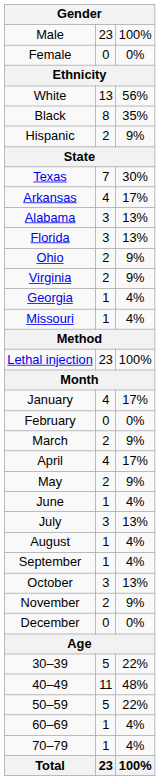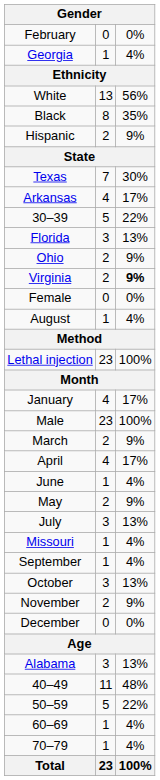 <table class="wikitable" style="text-align:center;">
 <tr>
 <th colspan="3">Gender</th>
 </tr>
 <tr>
-<td>Male</td>
-<td>23</td>
-<td>100%</td>
+<td>February</td>
+<td>0</td>
+<td>0%</td>
 </tr>
 <tr>
-<td>Female</td>
-<td>0</td>
-<td>0%</td>
+<td><a href='#'>Georgia</a></td>
+<td>1</td>
+<td>4%</td>
 </tr>
 <tr>
 <th colspan="3">Ethnicity</th>
 </tr>
 <tr>
 <td>White</td>
 <td>13</td>
 <td>56%</td>
 </tr>
 <tr>
 <td>Black</td>
 <td>8</td>
 <td>35%</td>
 </tr>
 <tr>
 <td>Hispanic</td>
 <td>2</td>
 <td>9%</td>
 </tr>
 <tr>
 <th colspan="3">State</th>
 </tr>
 <tr>
 <td><a href='#'>Texas</a></td>
 <td>7</td>
 <td>30%</td>
 </tr>
 <tr>
 <td><a href='#'>Arkansas</a></td>
 <td>4</td>
 <td>17%</td>
 </tr>
 <tr>
-<td><a href='#'>Alabama</a></td>
-<td>3</td>
-<td>13%</td>
+<td>30–39</td>
+<td>5</td>
+<td>22%</td>
 </tr>
 <tr>
 <td><a href='#'>Florida</a></td>
 <td>3</td>
 <td>13%</td>
 </tr>
 <tr>
 <td><a href='#'>Ohio</a></td>
 <td>2</td>
 <td>9%</td>
 </tr>
 <tr>
 <td><a href='#'>Virginia</a></td>
 <td>2</td>
-<td>9%</td>
+<td><strong>9%</strong></td>
 </tr>
 <tr>
-<td><a href='#'>Georgia</a></td>
-<td>1</td>
-<td>4%</td>
+<td>Female</td>
+<td>0</td>
+<td>0%</td>
 </tr>
 <tr>
-<td><a href='#'>Missouri</a></td>
+<td>August</td>
 <td>1</td>
 <td>4%</td>
 </tr>
 <tr>
 <th colspan="3">Method</th>
 </tr>
 <tr>
 <td><a href='#'>Lethal injection</a></td>
 <td>23</td>
 <td>100%</td>
 </tr>
 <tr>
 <th colspan="3">Month</th>
 </tr>
 <tr>
 <td>January</td>
 <td>4</td>
 <td>17%</td>
 </tr>
 <tr>
-<td>February</td>
-<td>0</td>
-<td>0%</td>
+<td>Male</td>
+<td>23</td>
+<td>100%</td>
 </tr>
 <tr>
 <td>March</td>
 <td>2</td>
 <td>9%</td>
 </tr>
 <tr>
 <td>April</td>
 <td>4</td>
 <td>17%</td>
 </tr>
 <tr>
+<td>June</td>
+<td>1</td>
+<td>4%</td>
+</tr>
+<tr>
 <td>May</td>
 <td>2</td>
 <td>9%</td>
-</tr>
-<tr>
-<td>June</td>
-<td>1</td>
-<td>4%</td>
 </tr>
 <tr>
 <td>July</td>
 <td>3</td>
 <td>13%</td>
 </tr>
 <tr>
-<td>August</td>
+<td><a href='#'>Missouri</a></td>
 <td>1</td>
 <td>4%</td>
 </tr>
 <tr>
 <td>September</td>
 <td>1</td>
 <td>4%</td>
 </tr>
 <tr>
 <td>October</td>
 <td>3</td>
 <td>13%</td>
 </tr>
 <tr>
 <td>November</td>
 <td>2</td>
 <td>9%</td>
 </tr>
 <tr>
 <td>December</td>
 <td>0</td>
 <td>0%</td>
 </tr>
 <tr>
 <th colspan="3">Age</th>
 </tr>
 <tr>
-<td>30–39</td>
-<td>5</td>
-<td>22%</td>
+<td><a href='#'>Alabama</a></td>
+<td>3</td>
+<td>13%</td>
 </tr>
 <tr>
 <td>40–49</td>
 <td>11</td>
 <td>48%</td>
 </tr>
 <tr>
 <td>50–59</td>
 <td>5</td>
 <td>22%</td>
 </tr>
 <tr>
 <td>60–69</td>
 <td>1</td>
 <td>4%</td>
 </tr>
 <tr>
 <td>70–79</td>
 <td>1</td>
 <td>4%</td>
 </tr>
 <tr>
 <th>Total</th>
 <th>23</th>
 <th>100%</th>
 </tr>
 </table>
